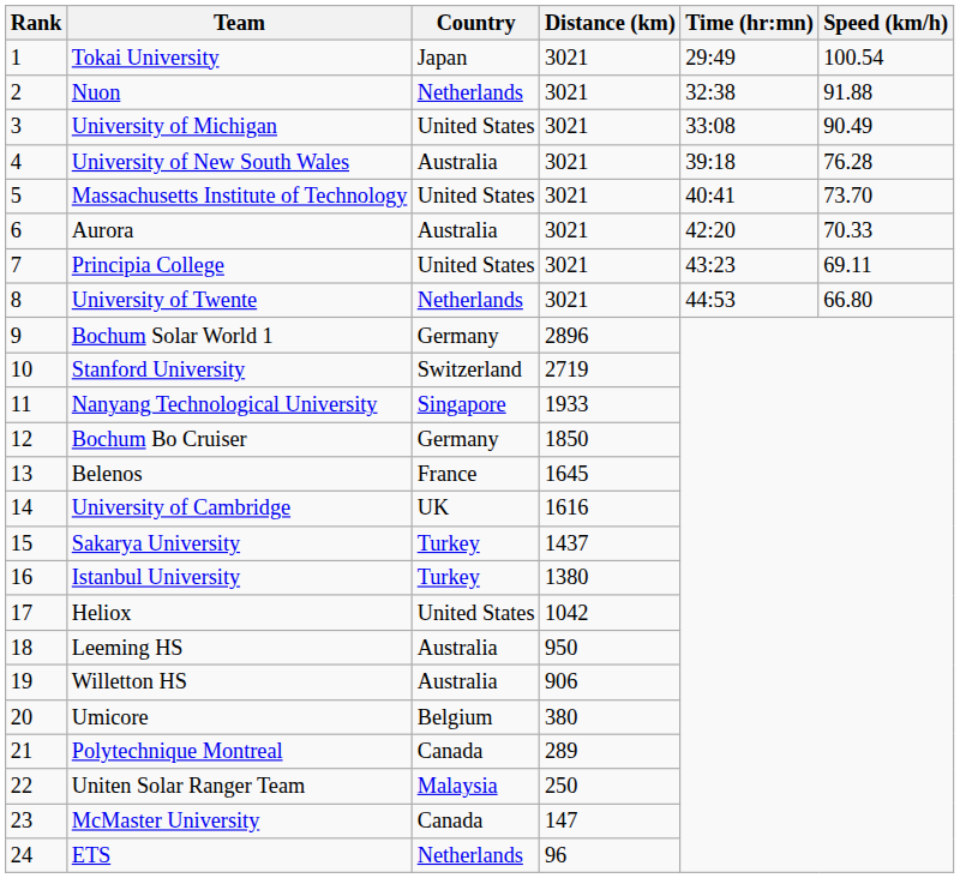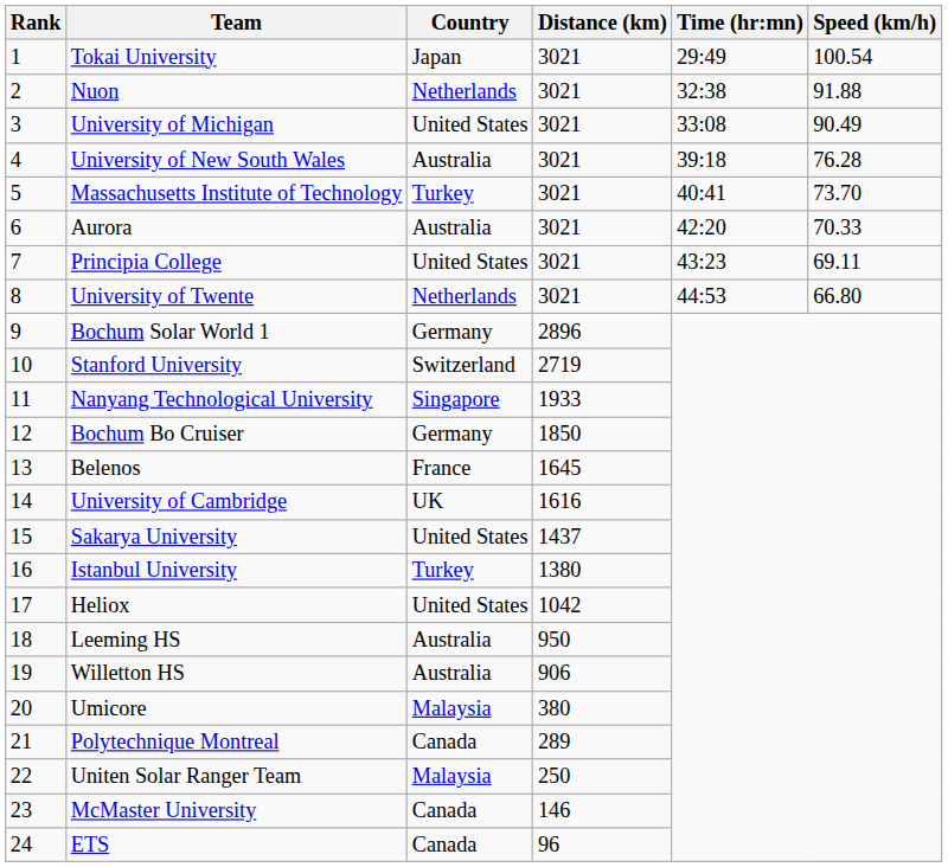 <table class="wikitable">
 <tr>
 <th>Rank</th>
 <th>Team</th>
 <th>Country</th>
 <th>Distance (km)</th>
 <th>Time (hr:mn)</th>
 <th>Speed (km/h)</th>
 </tr>
 <tr>
 <td>1</td>
 <td><a href='#'>Tokai University</a></td>
 <td>Japan</td>
 <td>3021</td>
 <td>29:49</td>
 <td>100.54</td>
 </tr>
 <tr>
 <td>2</td>
 <td><a href='#'>Nuon</a></td>
 <td><a href='#'>Netherlands</a></td>
 <td>3021</td>
 <td>32:38</td>
 <td>91.88</td>
 </tr>
 <tr>
 <td>3</td>
 <td><a href='#'>University of Michigan</a></td>
 <td>United States</td>
 <td>3021</td>
 <td>33:08</td>
 <td>90.49</td>
 </tr>
 <tr>
 <td>4</td>
 <td><a href='#'>University of New South Wales</a></td>
 <td>Australia</td>
 <td>3021</td>
 <td>39:18</td>
 <td>76.28</td>
 </tr>
 <tr>
 <td>5</td>
 <td><a href='#'>Massachusetts Institute of Technology</a></td>
-<td>United States</td>
+<td><a href='#'>Turkey</a></td>
 <td>3021</td>
 <td>40:41</td>
 <td>73.70</td>
 </tr>
 <tr>
 <td>6</td>
 <td>Aurora</td>
 <td>Australia</td>
 <td>3021</td>
 <td>42:20</td>
 <td>70.33</td>
 </tr>
 <tr>
 <td>7</td>
 <td><a href='#'>Principia College</a></td>
 <td>United States</td>
 <td>3021</td>
 <td>43:23</td>
 <td>69.11</td>
 </tr>
 <tr>
 <td>8</td>
 <td><a href='#'>University of Twente</a></td>
 <td><a href='#'>Netherlands</a></td>
 <td>3021</td>
 <td>44:53</td>
 <td>66.80</td>
 </tr>
 <tr>
 <td>9</td>
 <td><a href='#'>Bochum</a> Solar World 1</td>
 <td>Germany</td>
 <td>2896</td>
 </tr>
 <tr>
 <td>10</td>
 <td><a href='#'>Stanford University</a></td>
 <td>Switzerland</td>
 <td>2719</td>
 </tr>
 <tr>
 <td>11</td>
 <td><a href='#'>Nanyang Technological University</a></td>
 <td><a href='#'>Singapore</a></td>
 <td>1933</td>
 </tr>
 <tr>
 <td>12</td>
 <td><a href='#'>Bochum</a> Bo Cruiser</td>
 <td>Germany</td>
 <td>1850</td>
 </tr>
 <tr>
 <td>13</td>
 <td>Belenos</td>
 <td>France</td>
 <td>1645</td>
 </tr>
 <tr>
 <td>14</td>
 <td><a href='#'>University of Cambridge</a></td>
 <td>UK</td>
 <td>1616</td>
 </tr>
 <tr>
 <td>15</td>
 <td><a href='#'>Sakarya University</a></td>
-<td><a href='#'>Turkey</a></td>
+<td>United States</td>
 <td>1437</td>
 </tr>
 <tr>
 <td>16</td>
 <td><a href='#'>Istanbul University</a></td>
 <td><a href='#'>Turkey</a></td>
 <td>1380</td>
 </tr>
 <tr>
 <td>17</td>
 <td>Heliox</td>
 <td>United States</td>
 <td>1042</td>
 </tr>
 <tr>
 <td>18</td>
 <td>Leeming HS</td>
 <td>Australia</td>
 <td>950</td>
 </tr>
 <tr>
 <td>19</td>
 <td>Willetton HS</td>
 <td>Australia</td>
 <td>906</td>
 </tr>
 <tr>
 <td>20</td>
 <td>Umicore</td>
-<td>Belgium</td>
+<td><a href='#'>Malaysia</a></td>
 <td>380</td>
 </tr>
 <tr>
 <td>21</td>
 <td><a href='#'>Polytechnique Montreal</a></td>
 <td>Canada</td>
 <td>289</td>
 </tr>
 <tr>
 <td>22</td>
 <td>Uniten Solar Ranger Team</td>
 <td><a href='#'>Malaysia</a></td>
 <td>250</td>
 </tr>
 <tr>
 <td>23</td>
 <td><a href='#'>McMaster University</a></td>
 <td>Canada</td>
-<td>147</td>
+<td>146</td>
 </tr>
 <tr>
 <td>24</td>
 <td><a href='#'>ETS</a></td>
-<td><a href='#'>Netherlands</a></td>
+<td>Canada</td>
 <td>96</td>
 </tr>
 </table>
